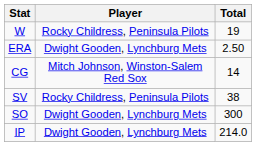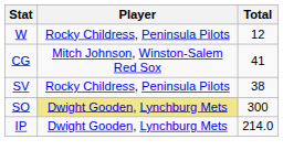 <table class="wikitable" width="40%" style="text-align:center;">
 <tr>
 <th width="5%">Stat</th>
 <th width="60%">Player</th>
 <th width="5%">Total</th>
 </tr>
 <tr>
 <td><a href='#'>W</a></td>
 <td><a href='#'>Rocky Childress</a>, <a href='#'>Peninsula Pilots</a></td>
-<td>19</td>
-</tr>
-<tr>
-<td><a href='#'>ERA</a></td>
-<td><a href='#'>Dwight Gooden</a>, <a href='#'>Lynchburg Mets</a></td>
-<td>2.50</td>
+<td>12</td>
 </tr>
 <tr>
 <td><a href='#'>CG</a></td>
 <td><a href='#'>Mitch Johnson</a>, <a href='#'>Winston-Salem Red Sox</a></td>
-<td>14</td>
+<td>41</td>
 </tr>
 <tr>
 <td><a href='#'>SV</a></td>
 <td><a href='#'>Rocky Childress</a>, <a href='#'>Peninsula Pilots</a></td>
 <td>38</td>
 </tr>
 <tr>
 <td><a href='#'>SO</a></td>
-<td><a href='#'>Dwight Gooden</a>, <a href='#'>Lynchburg Mets</a></td>
+<td style="background: khaki;"><a href='#'>Dwight Gooden</a>, <a href='#'>Lynchburg Mets</a></td>
 <td>300</td>
 </tr>
 <tr>
 <td><a href='#'>IP</a></td>
 <td><a href='#'>Dwight Gooden</a>, <a href='#'>Lynchburg Mets</a></td>
 <td>214.0</td>
 </tr>
 </table>
